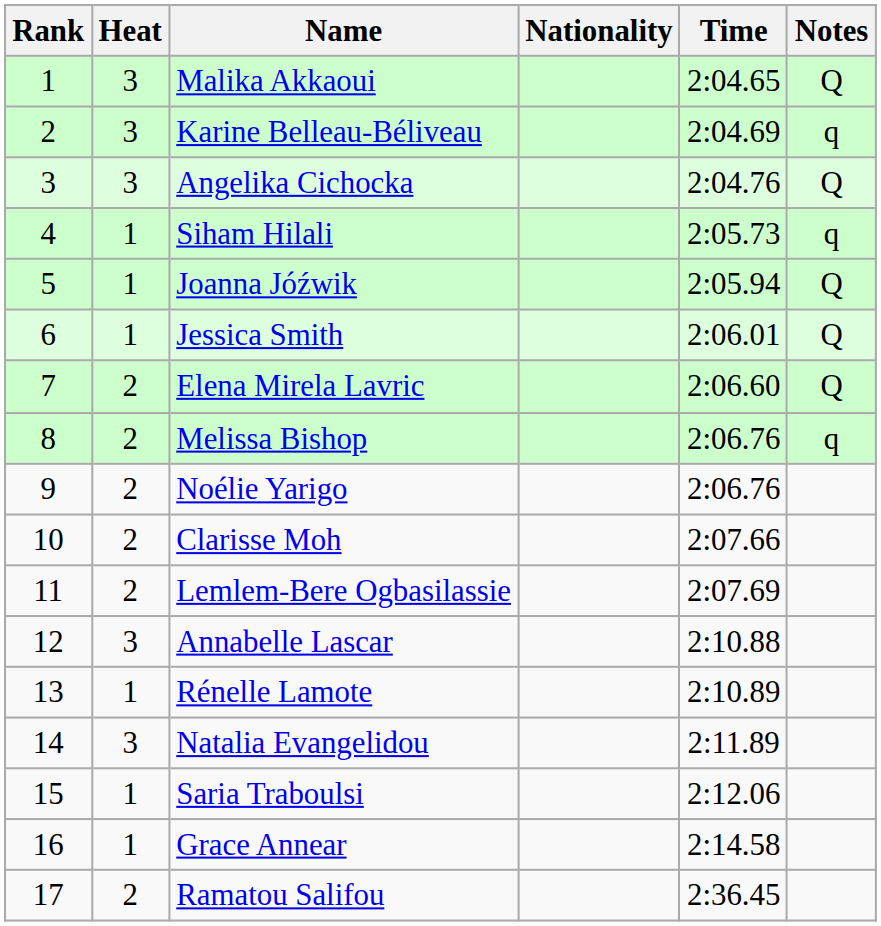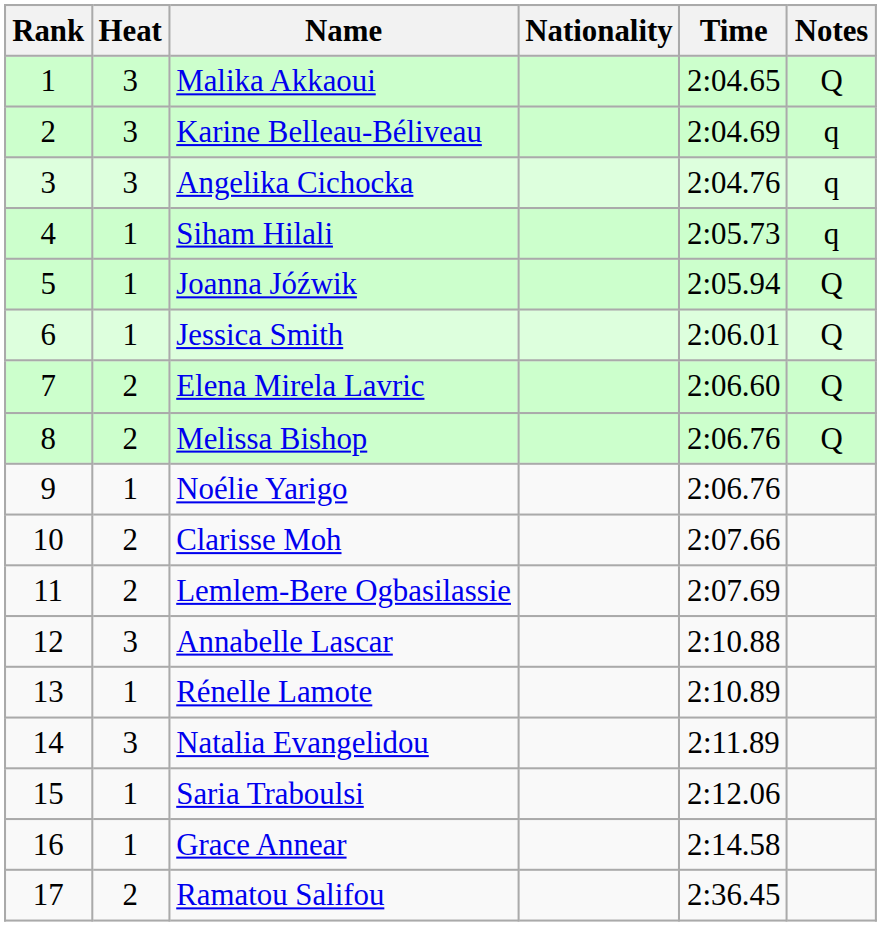 <table class="wikitable sortable" style="text-align:center;font-size:95%">
 <tr>
 <th>Rank</th>
 <th>Heat</th>
 <th>Name</th>
 <th>Nationality</th>
 <th>Time</th>
 <th>Notes</th>
 </tr>
 <tr bgcolor=ccffcc>
 <td>1</td>
 <td>3</td>
 <td align=left><a href='#'>Malika Akkaoui</a></td>
 <td align=left></td>
 <td>2:04.65</td>
 <td>Q</td>
 </tr>
 <tr bgcolor=ccffcc>
 <td>2</td>
 <td>3</td>
 <td align=left><a href='#'>Karine Belleau-Béliveau</a></td>
 <td align=left></td>
 <td>2:04.69</td>
 <td>q</td>
 </tr>
 <tr bgcolor=ddffdd>
 <td>3</td>
 <td>3</td>
 <td align=left><a href='#'>Angelika Cichocka</a></td>
 <td align=left></td>
 <td>2:04.76</td>
-<td>Q</td>
+<td>q</td>
 </tr>
 <tr bgcolor=ccffcc>
 <td>4</td>
 <td>1</td>
 <td align=left><a href='#'>Siham Hilali</a></td>
 <td align=left></td>
 <td>2:05.73</td>
 <td>q</td>
 </tr>
 <tr bgcolor=ccffcc>
 <td>5</td>
 <td>1</td>
 <td align=left><a href='#'>Joanna Jóźwik</a></td>
 <td align=left></td>
 <td>2:05.94</td>
 <td>Q</td>
 </tr>
 <tr bgcolor=ddffdd>
 <td>6</td>
 <td>1</td>
 <td align=left><a href='#'>Jessica Smith</a></td>
 <td align=left></td>
 <td>2:06.01</td>
 <td>Q</td>
 </tr>
 <tr bgcolor=ccffcc>
 <td>7</td>
 <td>2</td>
 <td align=left><a href='#'>Elena Mirela Lavric</a></td>
 <td align=left></td>
 <td>2:06.60</td>
 <td>Q</td>
 </tr>
 <tr bgcolor=ccffcc>
 <td>8</td>
 <td>2</td>
 <td align=left><a href='#'>Melissa Bishop</a></td>
 <td align=left></td>
 <td>2:06.76</td>
-<td>q</td>
+<td>Q</td>
 </tr>
 <tr>
 <td>9</td>
-<td>2</td>
+<td>1</td>
 <td align=left><a href='#'>Noélie Yarigo</a></td>
 <td align=left></td>
 <td>2:06.76</td>
 <td></td>
 </tr>
 <tr>
 <td>10</td>
 <td>2</td>
 <td align=left><a href='#'>Clarisse Moh</a></td>
 <td align=left></td>
 <td>2:07.66</td>
 <td></td>
 </tr>
 <tr>
 <td>11</td>
 <td>2</td>
 <td align=left><a href='#'>Lemlem-Bere Ogbasilassie</a></td>
 <td align=left></td>
 <td>2:07.69</td>
 <td></td>
 </tr>
 <tr>
 <td>12</td>
 <td>3</td>
 <td align=left><a href='#'>Annabelle Lascar</a></td>
 <td align=left></td>
 <td>2:10.88</td>
 <td></td>
 </tr>
 <tr>
 <td>13</td>
 <td>1</td>
 <td align=left><a href='#'>Rénelle Lamote</a></td>
 <td align=left></td>
 <td>2:10.89</td>
 <td></td>
 </tr>
 <tr>
 <td>14</td>
 <td>3</td>
 <td align=left><a href='#'>Natalia Evangelidou</a></td>
 <td align=left></td>
 <td>2:11.89</td>
 <td></td>
 </tr>
 <tr>
 <td>15</td>
 <td>1</td>
 <td align=left><a href='#'>Saria Traboulsi</a></td>
 <td align=left></td>
 <td>2:12.06</td>
 <td></td>
 </tr>
 <tr>
 <td>16</td>
 <td>1</td>
 <td align=left><a href='#'>Grace Annear</a></td>
 <td align=left></td>
 <td>2:14.58</td>
 <td></td>
 </tr>
 <tr>
 <td>17</td>
 <td>2</td>
 <td align=left><a href='#'>Ramatou Salifou</a></td>
 <td align=left></td>
 <td>2:36.45</td>
 <td></td>
 </tr>
 </table>
